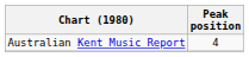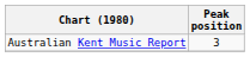 <table class="wikitable sortable">
 <tr>
 <th>Chart (1980)</th>
 <th>Peak<br>position</th>
 </tr>
 <tr>
 <td>Australian <a href='#'>Kent Music Report</a></td>
-<td style="text-align:center;">4</td>
+<td style="text-align:center;">3</td>
 </tr>
 <tr>
 </tr>
 </table>
